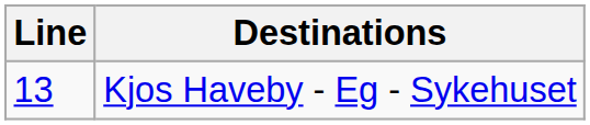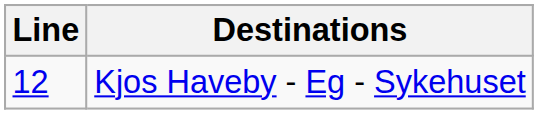 <table class="wikitable">
 <tr>
 <th>Line</th>
 <th>Destinations</th>
 </tr>
 <tr>
-<td><a href='#'>13</a></td>
+<td><a href='#'>12</a></td>
 <td><a href='#'>Kjos Haveby</a> - <a href='#'>Eg</a> - <a href='#'>Sykehuset</a></td>
 </tr>
 </table>
